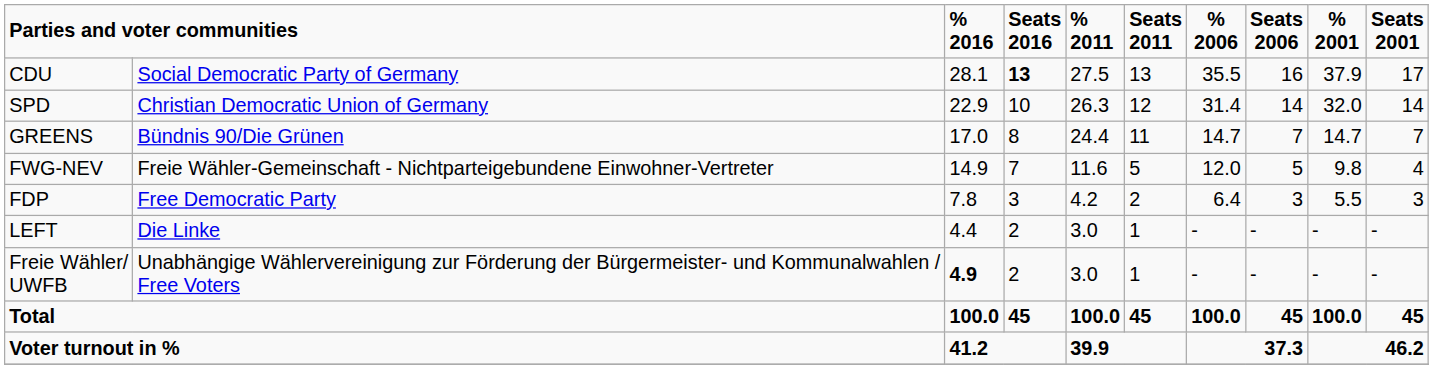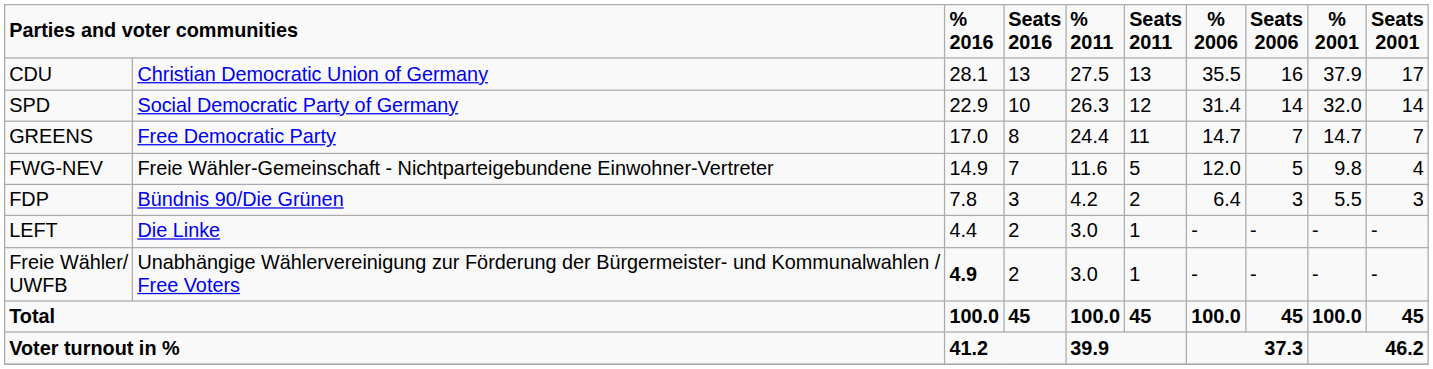 <table class="wikitable">
 <tr --  class="hintergrundfarbe5">
 <td colspan="2"><strong>Parties and voter communities</strong></td>
 <td><strong>%<br>2016</strong></td>
 <td><strong>Seats<br>2016</strong></td>
 <td><strong>%<br>2011</strong></td>
 <td><strong>Seats<br>2011</strong></td>
 <td align="center"><strong>%<br>2006</strong></td>
 <td align="center"><strong>Seats<br>2006</strong></td>
 <td align="center"><strong>%<br>2001</strong></td>
 <td align="center"><strong>Seats<br>2001</strong></td>
 </tr>
 <tr --->
 <td>CDU</td>
-<td><a href='#'>Social Democratic Party of Germany</a></td>
+<td><a href='#'>Christian Democratic Union of Germany</a></td>
 <td>28.1</td>
-<td><strong>13</strong></td>
+<td>13</td>
 <td>27.5</td>
 <td>13</td>
 <td align="right">35.5</td>
 <td align="right">16</td>
 <td align="right">37.9</td>
 <td align="right">17</td>
 </tr>
 <tr --->
 <td>SPD</td>
-<td><a href='#'>Christian Democratic Union of Germany</a></td>
+<td><a href='#'>Social Democratic Party of Germany</a></td>
 <td>22.9</td>
 <td>10</td>
 <td>26.3</td>
 <td>12</td>
 <td align="right">31.4</td>
 <td align="right">14</td>
 <td align="right">32.0</td>
 <td align="right">14</td>
 </tr>
 <tr --->
 <td>GREENS</td>
-<td><a href='#'>Bündnis 90/Die Grünen</a></td>
+<td><a href='#'>Free Democratic Party</a></td>
 <td>17.0</td>
 <td>8</td>
 <td>24.4</td>
 <td>11</td>
 <td align="right">14.7</td>
 <td align="right">7</td>
 <td align="right">14.7</td>
 <td align="right">7</td>
 </tr>
 <tr --->
 <td>FWG-NEV</td>
 <td>Freie Wähler-Gemeinschaft - Nichtparteigebundene Einwohner-Vertreter</td>
 <td>14.9</td>
 <td>7</td>
 <td>11.6</td>
 <td>5</td>
 <td align="right">12.0</td>
 <td align="right">5</td>
 <td align="right">9.8</td>
 <td align="right">4</td>
 </tr>
 <tr --->
 <td>FDP</td>
-<td><a href='#'>Free Democratic Party</a></td>
+<td><a href='#'>Bündnis 90/Die Grünen</a></td>
 <td>7.8</td>
 <td>3</td>
 <td>4.2</td>
 <td>2</td>
 <td align="right">6.4</td>
 <td align="right">3</td>
 <td align="right">5.5</td>
 <td align="right">3</td>
 </tr>
 <tr>
 <td>LEFT</td>
 <td><a href='#'>Die Linke</a></td>
 <td>4.4</td>
 <td>2</td>
 <td>3.0</td>
 <td>1</td>
 <td>-</td>
 <td>-</td>
 <td>-</td>
 <td>-</td>
 </tr>
 <tr>
 <td>Freie Wähler/<br>UWFB</td>
 <td>Unabhängige Wählervereinigung zur Förderung der Bürgermeister- und Kommunalwahlen /<br><a href='#'>Free Voters</a></td>
 <td><strong>4.9</strong></td>
 <td>2</td>
 <td>3.0</td>
 <td>1</td>
 <td>-</td>
 <td>-</td>
 <td>-</td>
 <td>-</td>
 </tr>
 <tr -- class="hintergrundfarbe5">
 <td colspan="2"><strong>Total</strong></td>
 <td><strong>100.0</strong></td>
 <td><strong>45</strong></td>
 <td><strong>100.0</strong></td>
 <td><strong>45</strong></td>
 <td align="right"><strong>100.0</strong></td>
 <td align="right"><strong>45</strong></td>
 <td align="right"><strong>100.0</strong></td>
 <td align="right"><strong>45</strong></td>
 </tr>
 <tr -- class="hintergrundfarbe5">
 <td colspan="2"><strong>Voter turnout in %</strong></td>
 <td colspan="2"><strong>41.2</strong></td>
 <td colspan="2"><strong>39.9</strong></td>
 <td colspan="2" align="right"><strong>37.3</strong></td>
 <td colspan="2" align="right"><strong>46.2</strong></td>
 </tr>
 <tr --->
 </tr>
 </table>
